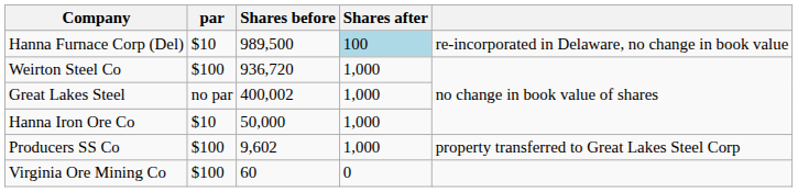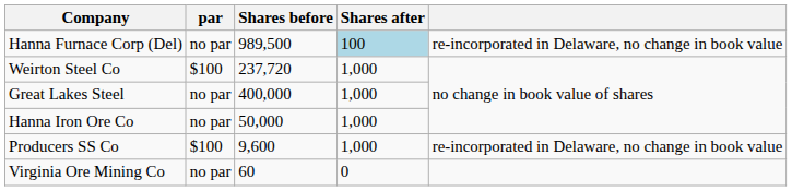 <table class=wikitable>
 <tr>
 <th>Company</th>
 <th>par</th>
 <th>Shares before</th>
 <th>Shares after</th>
 <th></th>
 </tr>
 <tr>
 <td>Hanna Furnace Corp (Del)</td>
-<td>$10</td>
+<td>no par</td>
 <td>989,500</td>
 <td style="background: lightblue;">100</td>
 <td>re-incorporated in Delaware, no change in book value</td>
 </tr>
 <tr>
 <td>Weirton Steel Co</td>
 <td>$100</td>
-<td>936,720</td>
+<td>237,720</td>
 <td>1,000</td>
 <td rowspan=3>no change in book value of shares</td>
 </tr>
 <tr>
 <td>Great Lakes Steel</td>
 <td>no par</td>
-<td>400,002</td>
+<td>400,000</td>
 <td>1,000</td>
 </tr>
 <tr>
 <td>Hanna Iron Ore Co</td>
-<td>$10</td>
+<td>no par</td>
 <td>50,000</td>
 <td>1,000</td>
 </tr>
 <tr>
 <td>Producers SS Co</td>
 <td>$100</td>
-<td>9,602</td>
+<td>9,600</td>
 <td>1,000</td>
-<td>property transferred to Great Lakes Steel Corp</td>
+<td>re-incorporated in Delaware, no change in book value</td>
 </tr>
 <tr>
 <td>Virginia Ore Mining Co</td>
-<td>$100</td>
+<td>no par</td>
 <td>60</td>
 <td>0</td>
 </tr>
 </table>
